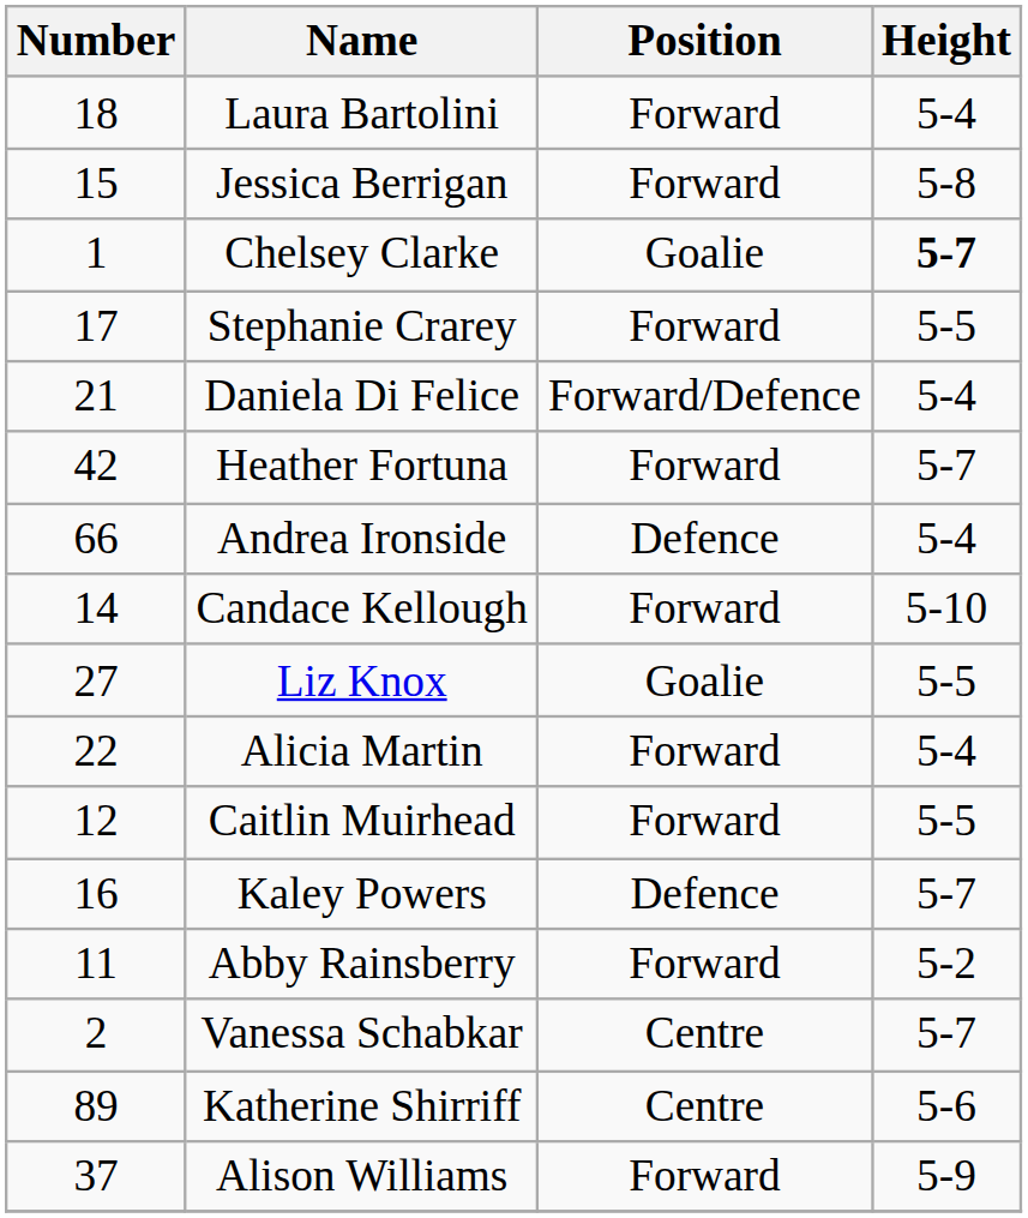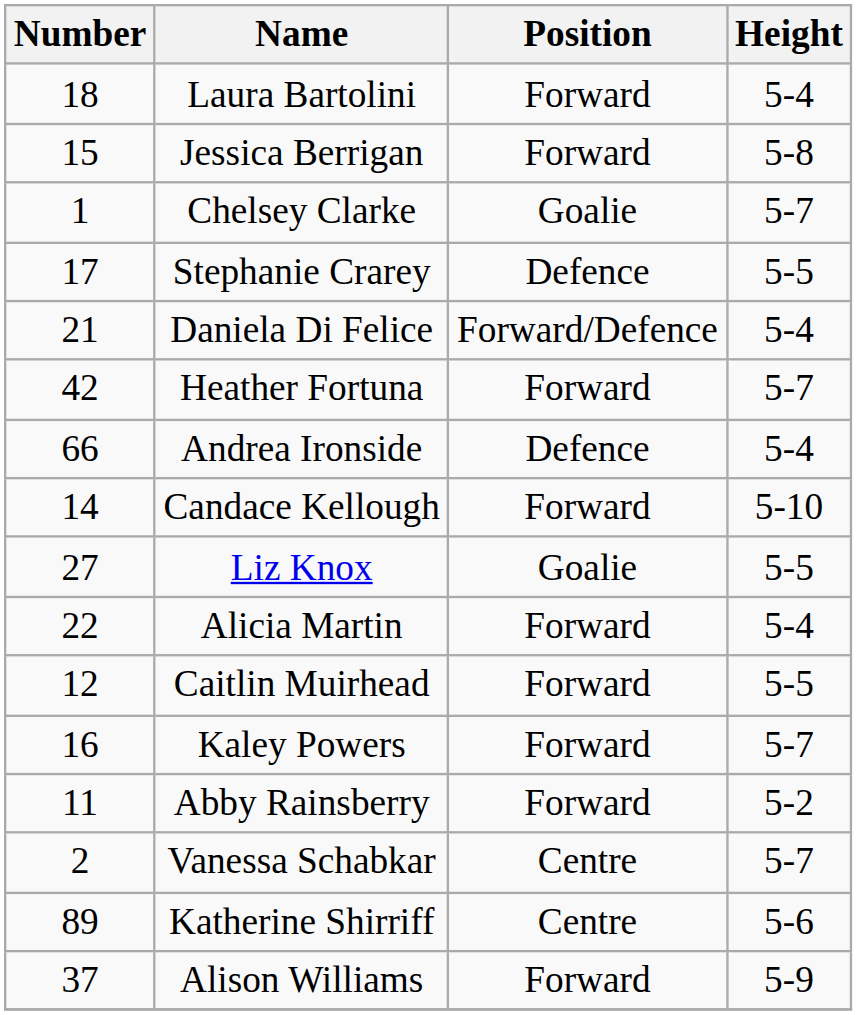 <table class="wikitable">
 <tr>
 <th>Number</th>
 <th>Name</th>
 <th>Position</th>
 <th>Height</th>
 </tr>
 <tr align="center" bgcolor="">
 <td>18</td>
 <td>Laura Bartolini</td>
 <td>Forward</td>
 <td>5-4</td>
 </tr>
 <tr align="center" bgcolor="">
 <td>15</td>
 <td>Jessica Berrigan</td>
 <td>Forward</td>
 <td>5-8</td>
 </tr>
 <tr align="center" bgcolor="">
 <td>1</td>
 <td>Chelsey Clarke</td>
 <td>Goalie</td>
-<td><strong>5-7</strong></td>
+<td>5-7</td>
 </tr>
 <tr align="center" bgcolor="">
 <td>17</td>
 <td>Stephanie Crarey</td>
-<td>Forward</td>
+<td>Defence</td>
 <td>5-5</td>
 </tr>
 <tr align="center" bgcolor="">
 <td>21</td>
 <td>Daniela Di Felice</td>
 <td>Forward/Defence</td>
 <td>5-4</td>
 </tr>
 <tr align="center" bgcolor="">
 <td>42</td>
 <td>Heather Fortuna</td>
 <td>Forward</td>
 <td>5-7</td>
 </tr>
 <tr align="center" bgcolor="">
 <td>66</td>
 <td>Andrea Ironside</td>
 <td>Defence</td>
 <td>5-4</td>
 </tr>
 <tr align="center" bgcolor="">
 <td>14</td>
 <td>Candace Kellough</td>
 <td>Forward</td>
 <td>5-10</td>
 </tr>
 <tr align="center" bgcolor="">
 <td>27</td>
 <td><a href='#'>Liz Knox</a></td>
 <td>Goalie</td>
 <td>5-5</td>
 </tr>
 <tr align="center" bgcolor="">
 <td>22</td>
 <td>Alicia Martin</td>
 <td>Forward</td>
 <td>5-4</td>
 </tr>
 <tr align="center" bgcolor="">
 <td>12</td>
 <td>Caitlin Muirhead</td>
 <td>Forward</td>
 <td>5-5</td>
 </tr>
 <tr align="center" bgcolor="">
 <td>16</td>
 <td>Kaley Powers</td>
-<td>Defence</td>
+<td>Forward</td>
 <td>5-7</td>
 </tr>
 <tr align="center" bgcolor="">
 <td>11</td>
 <td>Abby Rainsberry</td>
 <td>Forward</td>
 <td>5-2</td>
 </tr>
 <tr align="center" bgcolor="">
 <td>2</td>
 <td>Vanessa Schabkar</td>
 <td>Centre</td>
 <td>5-7</td>
 </tr>
 <tr align="center" bgcolor="">
 <td>89</td>
 <td>Katherine Shirriff</td>
 <td>Centre</td>
 <td>5-6</td>
 </tr>
 <tr align="center" bgcolor="">
 <td>37</td>
 <td>Alison Williams</td>
 <td>Forward</td>
 <td>5-9</td>
 </tr>
 <tr align="center" bgcolor="">
 </tr>
 </table>
